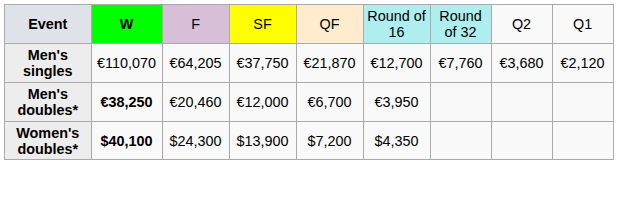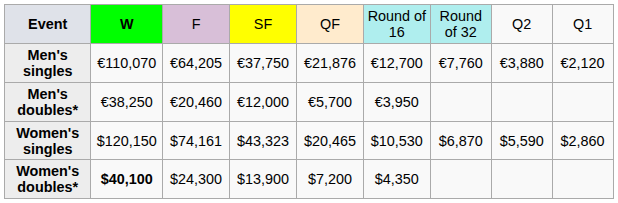 <table class=wikitable style=font-size:90%;text-align:center>
 <tr>
 <td style="width:130px; background:#dfe2e9;"><strong>Event</strong></td>
 <td style="width:80px; background:lime;"><strong>W</strong></td>
 <td style="width:85px; background:thistle;">F</td>
 <td style="width:85px; background:#ff0;">SF</td>
 <td style="width:85px; background:#ffebcd;">QF</td>
 <td style="width:85px; background:#afeeee;">Round of 16</td>
 <td style="width:85px; background:#afeeee;">Round of 32</td>
 <td width=85>Q2</td>
 <td width=85>Q1</td>
 </tr>
 <tr>
 <td style="background:#ededed;"><strong>Men's singles</strong></td>
 <td>€110,070</td>
 <td>€64,205</td>
 <td>€37,750</td>
-<td>€21,870</td>
+<td>€21,876</td>
 <td>€12,700</td>
 <td>€7,760</td>
-<td>€3,680</td>
+<td>€3,880</td>
 <td>€2,120</td>
 </tr>
 <tr>
 <td style="background:#ededed;"><strong>Men's doubles*</strong></td>
-<td><strong>€38,250</strong></td>
+<td>€38,250</td>
 <td>€20,460</td>
 <td>€12,000</td>
-<td>€6,700</td>
+<td>€5,700</td>
 <td>€3,950</td>
 <td></td>
 <td></td>
 <td></td>
+</tr>
+<tr>
+<td style="background:#ededed;"><strong>Women's singles</strong></td>
+<td>$120,150</td>
+<td>$74,161</td>
+<td>$43,323</td>
+<td>$20,465</td>
+<td>$10,530</td>
+<td>$6,870</td>
+<td>$5,590</td>
+<td>$2,860</td>
 </tr>
 <tr>
 <td style="background:#ededed;"><strong>Women's doubles*</strong></td>
 <td><strong>$40,100</strong></td>
 <td>$24,300</td>
 <td>$13,900</td>
 <td>$7,200</td>
 <td>$4,350</td>
 <td></td>
 <td></td>
 <td></td>
 </tr>
 </table>
